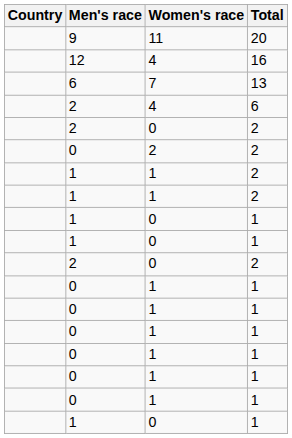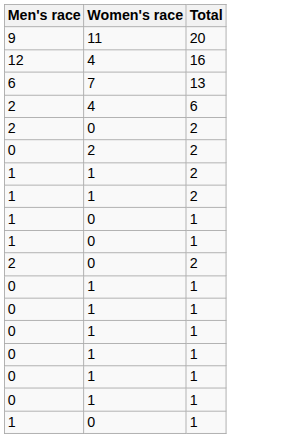 <table class="wikitable sortable">
 <tr>
-<th>Country</th>
 <th>Men's race</th>
 <th>Women's race</th>
 <th>Total</th>
 </tr>
 <tr>
-<td></td>
 <td>9</td>
 <td>11</td>
 <td>20</td>
 </tr>
 <tr>
-<td></td>
 <td>12</td>
 <td>4</td>
 <td>16</td>
 </tr>
 <tr>
-<td></td>
 <td>6</td>
 <td>7</td>
 <td>13</td>
 </tr>
 <tr>
-<td></td>
 <td>2</td>
 <td>4</td>
 <td>6</td>
 </tr>
 <tr>
-<td></td>
 <td>2</td>
 <td>0</td>
 <td>2</td>
 </tr>
 <tr>
-<td></td>
 <td>0</td>
 <td>2</td>
 <td>2</td>
 </tr>
 <tr>
-<td></td>
 <td>1</td>
 <td>1</td>
 <td>2</td>
 </tr>
 <tr>
-<td></td>
 <td>1</td>
 <td>1</td>
 <td>2</td>
 </tr>
 <tr>
-<td></td>
 <td>1</td>
 <td>0</td>
 <td>1</td>
 </tr>
 <tr>
-<td></td>
 <td>1</td>
 <td>0</td>
 <td>1</td>
 </tr>
 <tr>
-<td></td>
 <td>2</td>
 <td>0</td>
 <td>2</td>
 </tr>
 <tr>
-<td></td>
 <td>0</td>
 <td>1</td>
 <td>1</td>
 </tr>
 <tr>
-<td></td>
 <td>0</td>
 <td>1</td>
 <td>1</td>
 </tr>
 <tr>
-<td></td>
 <td>0</td>
 <td>1</td>
 <td>1</td>
 </tr>
 <tr>
-<td></td>
 <td>0</td>
 <td>1</td>
 <td>1</td>
 </tr>
 <tr>
-<td></td>
 <td>0</td>
 <td>1</td>
 <td>1</td>
 </tr>
 <tr>
-<td></td>
 <td>0</td>
 <td>1</td>
 <td>1</td>
 </tr>
 <tr>
-<td></td>
 <td>1</td>
 <td>0</td>
 <td>1</td>
 </tr>
 </table>
